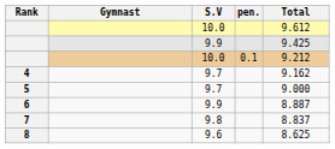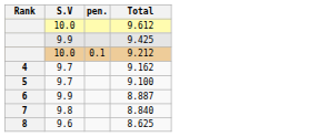 <table class="wikitable sortable" style="text-align:center; font-size:95%">
 <tr>
 <th scope="col" style="width:50px;">Rank</th>
-<th scope="col" style="width:180px;">Gymnast</th>
 <th scope="col" style="width:50px;">S.V</th>
 <th scope="col" style="width:30px;">pen.</th>
 <th scope="col" style="width:80px;">Total</th>
 </tr>
 <tr style="background:#fffcaf;">
 <th scope=row style="text-align:center"></th>
-<td style="text-align:left;"></td>
 <td>10.0</td>
 <td></td>
 <td>9.612</td>
 </tr>
 <tr style="background:#e5e5e5;">
 <th scope=row style="text-align:center"></th>
-<td style="text-align:left;"></td>
 <td>9.9</td>
 <td></td>
 <td>9.425</td>
 </tr>
 <tr style="background:#ec9;">
 <th scope=row style="text-align:center"></th>
-<td style="text-align:left;"></td>
 <td>10.0</td>
 <td>0.1</td>
 <td>9.212</td>
 </tr>
 <tr>
 <th scope=row style="text-align:center">4</th>
-<td style="text-align:left;"></td>
 <td>9.7</td>
 <td></td>
 <td>9.162</td>
 </tr>
 <tr>
 <th scope=row style="text-align:center">5</th>
-<td style="text-align:left;"></td>
 <td>9.7</td>
 <td></td>
-<td>9.000</td>
+<td>9.100</td>
 </tr>
 <tr>
 <th scope=row style="text-align:center">6</th>
-<td style="text-align:left;"></td>
 <td>9.9</td>
 <td></td>
 <td>8.887</td>
 </tr>
 <tr>
 <th scope=row style="text-align:center">7</th>
-<td style="text-align:left;"></td>
 <td>9.8</td>
 <td></td>
-<td>8.837</td>
+<td>8.840</td>
 </tr>
 <tr>
 <th scope=row style="text-align:center">8</th>
-<td style="text-align:left;"></td>
 <td>9.6</td>
 <td></td>
 <td>8.625</td>
 </tr>
 </table>
